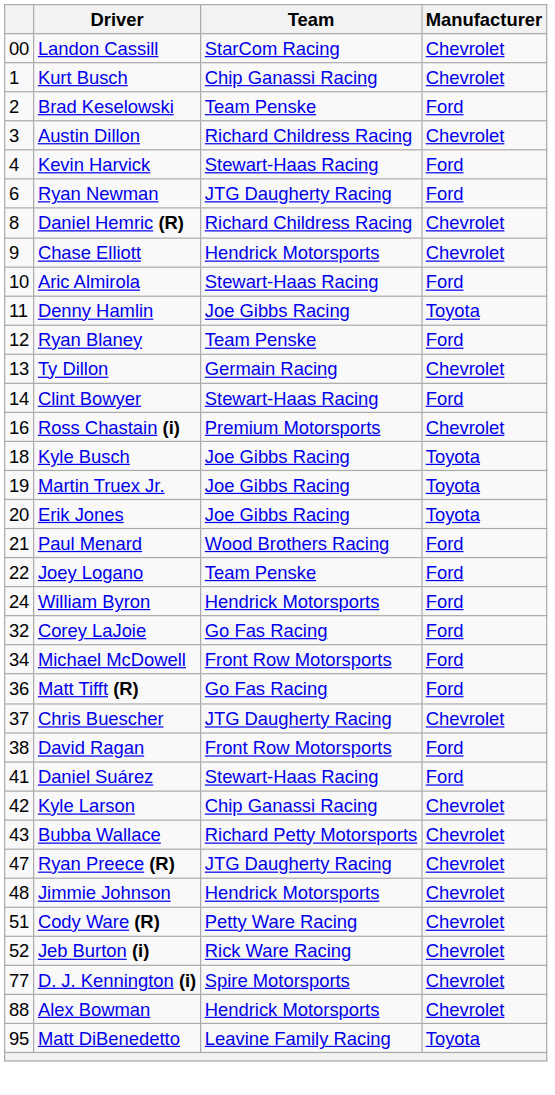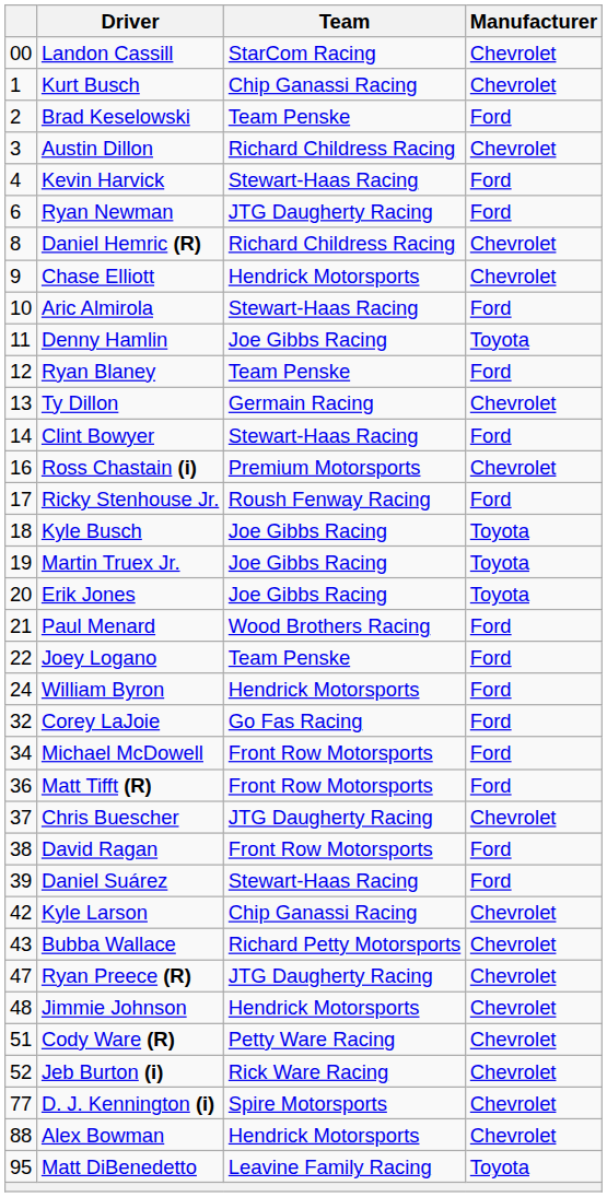 <table class="wikitable" style="font-size:95%">
 <tr>
 <th></th>
 <th>Driver</th>
 <th>Team</th>
 <th>Manufacturer</th>
 </tr>
 <tr>
 <td>00</td>
 <td><a href='#'>Landon Cassill</a></td>
 <td><a href='#'>StarCom Racing</a></td>
 <td><a href='#'>Chevrolet</a></td>
 </tr>
 <tr>
 <td>1</td>
 <td><a href='#'>Kurt Busch</a></td>
 <td><a href='#'>Chip Ganassi Racing</a></td>
 <td><a href='#'>Chevrolet</a></td>
 </tr>
 <tr>
 <td>2</td>
 <td><a href='#'>Brad Keselowski</a></td>
 <td><a href='#'>Team Penske</a></td>
 <td><a href='#'>Ford</a></td>
 </tr>
 <tr>
 <td>3</td>
 <td><a href='#'>Austin Dillon</a></td>
 <td><a href='#'>Richard Childress Racing</a></td>
 <td><a href='#'>Chevrolet</a></td>
 </tr>
 <tr>
 <td>4</td>
 <td><a href='#'>Kevin Harvick</a></td>
 <td><a href='#'>Stewart-Haas Racing</a></td>
 <td><a href='#'>Ford</a></td>
 </tr>
 <tr>
 <td>6</td>
 <td><a href='#'>Ryan Newman</a></td>
 <td><a href='#'>JTG Daugherty Racing</a></td>
 <td><a href='#'>Ford</a></td>
 </tr>
 <tr>
 <td>8</td>
 <td><a href='#'>Daniel Hemric</a> <strong>(R)</strong></td>
 <td><a href='#'>Richard Childress Racing</a></td>
 <td><a href='#'>Chevrolet</a></td>
 </tr>
 <tr>
 <td>9</td>
 <td><a href='#'>Chase Elliott</a></td>
 <td><a href='#'>Hendrick Motorsports</a></td>
 <td><a href='#'>Chevrolet</a></td>
 </tr>
 <tr>
 <td>10</td>
 <td><a href='#'>Aric Almirola</a></td>
 <td><a href='#'>Stewart-Haas Racing</a></td>
 <td><a href='#'>Ford</a></td>
 </tr>
 <tr>
 <td>11</td>
 <td><a href='#'>Denny Hamlin</a></td>
 <td><a href='#'>Joe Gibbs Racing</a></td>
 <td><a href='#'>Toyota</a></td>
 </tr>
 <tr>
 <td>12</td>
 <td><a href='#'>Ryan Blaney</a></td>
 <td><a href='#'>Team Penske</a></td>
 <td><a href='#'>Ford</a></td>
 </tr>
 <tr>
 <td>13</td>
 <td><a href='#'>Ty Dillon</a></td>
 <td><a href='#'>Germain Racing</a></td>
 <td><a href='#'>Chevrolet</a></td>
 </tr>
 <tr>
 <td>14</td>
 <td><a href='#'>Clint Bowyer</a></td>
 <td><a href='#'>Stewart-Haas Racing</a></td>
 <td><a href='#'>Ford</a></td>
 </tr>
 <tr>
 <td>16</td>
 <td><a href='#'>Ross Chastain</a> <strong>(i)</strong></td>
 <td><a href='#'>Premium Motorsports</a></td>
 <td><a href='#'>Chevrolet</a></td>
 </tr>
 <tr>
+<td>17</td>
+<td><a href='#'>Ricky Stenhouse Jr.</a></td>
+<td><a href='#'>Roush Fenway Racing</a></td>
+<td><a href='#'>Ford</a></td>
+</tr>
+<tr>
 <td>18</td>
 <td><a href='#'>Kyle Busch</a></td>
 <td><a href='#'>Joe Gibbs Racing</a></td>
 <td><a href='#'>Toyota</a></td>
 </tr>
 <tr>
 <td>19</td>
 <td><a href='#'>Martin Truex Jr.</a></td>
 <td><a href='#'>Joe Gibbs Racing</a></td>
 <td><a href='#'>Toyota</a></td>
 </tr>
 <tr>
 <td>20</td>
 <td><a href='#'>Erik Jones</a></td>
 <td><a href='#'>Joe Gibbs Racing</a></td>
 <td><a href='#'>Toyota</a></td>
 </tr>
 <tr>
 <td>21</td>
 <td><a href='#'>Paul Menard</a></td>
 <td><a href='#'>Wood Brothers Racing</a></td>
 <td><a href='#'>Ford</a></td>
 </tr>
 <tr>
 <td>22</td>
 <td><a href='#'>Joey Logano</a></td>
 <td><a href='#'>Team Penske</a></td>
 <td><a href='#'>Ford</a></td>
 </tr>
 <tr>
 <td>24</td>
 <td><a href='#'>William Byron</a></td>
 <td><a href='#'>Hendrick Motorsports</a></td>
 <td><a href='#'>Ford</a></td>
 </tr>
 <tr>
 <td>32</td>
 <td><a href='#'>Corey LaJoie</a></td>
 <td><a href='#'>Go Fas Racing</a></td>
 <td><a href='#'>Ford</a></td>
 </tr>
 <tr>
 <td>34</td>
 <td><a href='#'>Michael McDowell</a></td>
 <td><a href='#'>Front Row Motorsports</a></td>
 <td><a href='#'>Ford</a></td>
 </tr>
 <tr>
 <td>36</td>
 <td><a href='#'>Matt Tifft</a> <strong>(R)</strong></td>
-<td><a href='#'>Go Fas Racing</a></td>
+<td><a href='#'>Front Row Motorsports</a></td>
 <td><a href='#'>Ford</a></td>
 </tr>
 <tr>
 <td>37</td>
 <td><a href='#'>Chris Buescher</a></td>
 <td><a href='#'>JTG Daugherty Racing</a></td>
 <td><a href='#'>Chevrolet</a></td>
 </tr>
 <tr>
 <td>38</td>
 <td><a href='#'>David Ragan</a></td>
 <td><a href='#'>Front Row Motorsports</a></td>
 <td><a href='#'>Ford</a></td>
 </tr>
 <tr>
-<td>41</td>
+<td>39</td>
 <td><a href='#'>Daniel Suárez</a></td>
 <td><a href='#'>Stewart-Haas Racing</a></td>
 <td><a href='#'>Ford</a></td>
 </tr>
 <tr>
 <td>42</td>
 <td><a href='#'>Kyle Larson</a></td>
 <td><a href='#'>Chip Ganassi Racing</a></td>
 <td><a href='#'>Chevrolet</a></td>
 </tr>
 <tr>
 <td>43</td>
 <td><a href='#'>Bubba Wallace</a></td>
 <td><a href='#'>Richard Petty Motorsports</a></td>
 <td><a href='#'>Chevrolet</a></td>
 </tr>
 <tr>
 <td>47</td>
 <td><a href='#'>Ryan Preece</a> <strong>(R)</strong></td>
 <td><a href='#'>JTG Daugherty Racing</a></td>
 <td><a href='#'>Chevrolet</a></td>
 </tr>
 <tr>
 <td>48</td>
 <td><a href='#'>Jimmie Johnson</a></td>
 <td><a href='#'>Hendrick Motorsports</a></td>
 <td><a href='#'>Chevrolet</a></td>
 </tr>
 <tr>
 <td>51</td>
 <td><a href='#'>Cody Ware</a> <strong>(R)</strong></td>
 <td><a href='#'>Petty Ware Racing</a></td>
 <td><a href='#'>Chevrolet</a></td>
 </tr>
 <tr>
 <td>52</td>
 <td><a href='#'>Jeb Burton</a> <strong>(i)</strong></td>
 <td><a href='#'>Rick Ware Racing</a></td>
 <td><a href='#'>Chevrolet</a></td>
 </tr>
 <tr>
 <td>77</td>
 <td><a href='#'>D. J. Kennington</a> <strong>(i)</strong></td>
 <td><a href='#'>Spire Motorsports</a></td>
 <td><a href='#'>Chevrolet</a></td>
 </tr>
 <tr>
 <td>88</td>
 <td><a href='#'>Alex Bowman</a></td>
 <td><a href='#'>Hendrick Motorsports</a></td>
 <td><a href='#'>Chevrolet</a></td>
 </tr>
 <tr>
 <td>95</td>
 <td><a href='#'>Matt DiBenedetto</a></td>
 <td><a href='#'>Leavine Family Racing</a></td>
 <td><a href='#'>Toyota</a></td>
 </tr>
 <tr>
 <th colspan="4"></th>
 </tr>
 </table>
